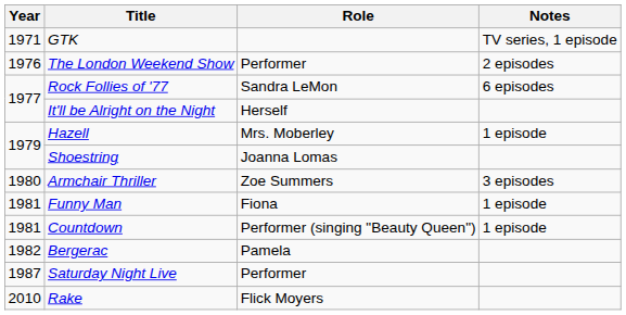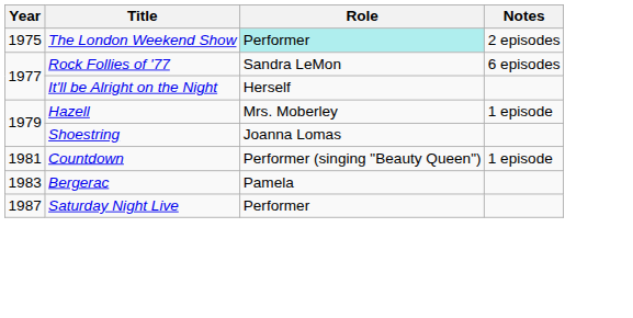 <table class="wikitable">
 <tr>
 <th>Year</th>
 <th>Title</th>
 <th>Role</th>
 <th>Notes</th>
 </tr>
 <tr>
-<td>1971</td>
-<td><em>GTK</em></td>
-<td></td>
-<td>TV series, 1 episode</td>
-</tr>
-<tr>
-<td>1976</td>
+<td>1975</td>
 <td><a href='#'><em>The London Weekend Show</em></a></td>
-<td>Performer</td>
+<td style="background: paleturquoise;">Performer</td>
 <td>2 episodes</td>
 </tr>
 <tr>
 <td rowspan="2">1977</td>
 <td><em><a href='#'>Rock Follies of '77</a></em></td>
 <td>Sandra LeMon</td>
 <td>6 episodes</td>
 </tr>
 <tr>
 <td><em><a href='#'>It'll be Alright on the Night</a></em></td>
 <td>Herself</td>
 <td></td>
 </tr>
 <tr>
 <td rowspan="2">1979</td>
 <td><em><a href='#'>Hazell</a></em></td>
 <td>Mrs. Moberley</td>
 <td>1 episode</td>
 </tr>
 <tr>
 <td><em><a href='#'>Shoestring</a></em></td>
 <td>Joanna Lomas</td>
 <td></td>
 </tr>
 <tr>
-<td>1980</td>
-<td><em><a href='#'>Armchair Thriller</a></em></td>
-<td>Zoe Summers</td>
-<td>3 episodes</td>
-</tr>
-<tr>
-<td>1981</td>
-<td><em><a href='#'>Funny Man</a></em></td>
-<td>Fiona</td>
-<td>1 episode</td>
-</tr>
-<tr>
 <td>1981</td>
 <td><a href='#'><em>Countdown</em></a></td>
 <td>Performer (singing "Beauty Queen")</td>
 <td>1 episode</td>
 </tr>
 <tr>
-<td>1982</td>
+<td>1983</td>
 <td><em><a href='#'>Bergerac</a></em></td>
 <td>Pamela</td>
 <td></td>
 </tr>
 <tr>
 <td>1987</td>
 <td><em><a href='#'>Saturday Night Live</a></em></td>
 <td>Performer</td>
 <td></td>
 </tr>
-<tr>
-<td>2010</td>
-<td><em><a href='#'>Rake</a></em></td>
-<td>Flick Moyers</td>
-<td></td>
-</tr>
 </table>
